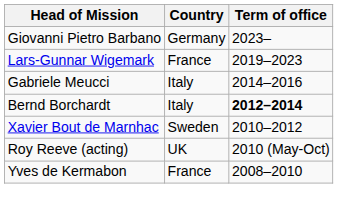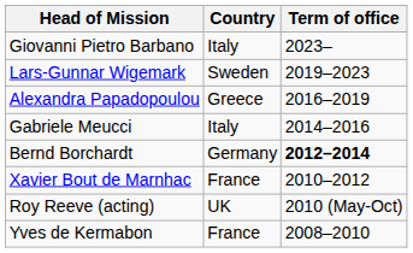 <table class="wikitable">
 <tr>
 <th>Head of Mission</th>
 <th>Country</th>
 <th>Term of office</th>
 </tr>
 <tr>
 <td>Giovanni Pietro Barbano</td>
-<td>Germany</td>
+<td>Italy</td>
 <td>2023–</td>
 </tr>
 <tr>
 <td><a href='#'>Lars-Gunnar Wigemark</a></td>
-<td>France</td>
+<td>Sweden</td>
 <td>2019–2023</td>
+</tr>
+<tr>
+<td><a href='#'>Alexandra Papadopoulou</a></td>
+<td>Greece</td>
+<td>2016–2019</td>
 </tr>
 <tr>
 <td>Gabriele Meucci</td>
 <td>Italy</td>
 <td>2014–2016</td>
 </tr>
 <tr>
 <td>Bernd Borchardt</td>
-<td>Italy</td>
+<td>Germany</td>
 <td><strong>2012–2014</strong></td>
 </tr>
 <tr>
 <td><a href='#'>Xavier Bout de Marnhac</a></td>
-<td>Sweden</td>
+<td>France</td>
 <td>2010–2012</td>
 </tr>
 <tr>
 <td>Roy Reeve (acting)</td>
 <td>UK</td>
 <td>2010 (May-Oct)</td>
 </tr>
 <tr>
 <td>Yves de Kermabon</td>
 <td>France</td>
 <td>2008–2010</td>
 </tr>
 </table>
